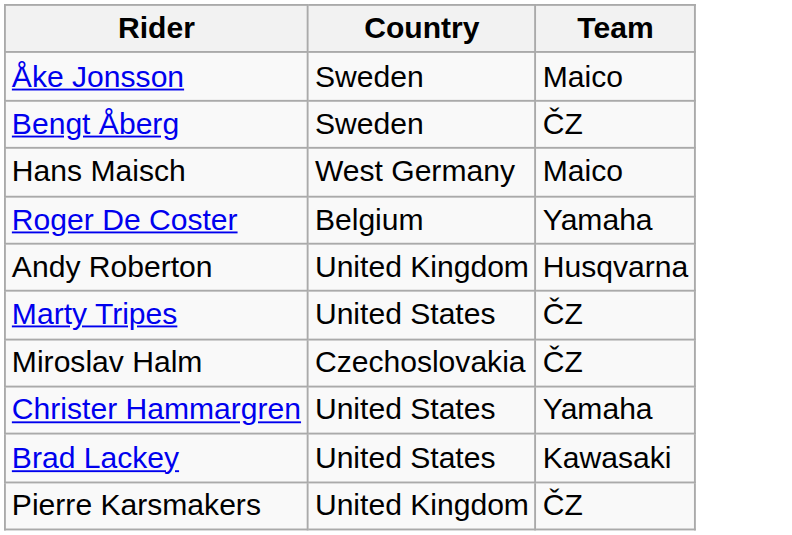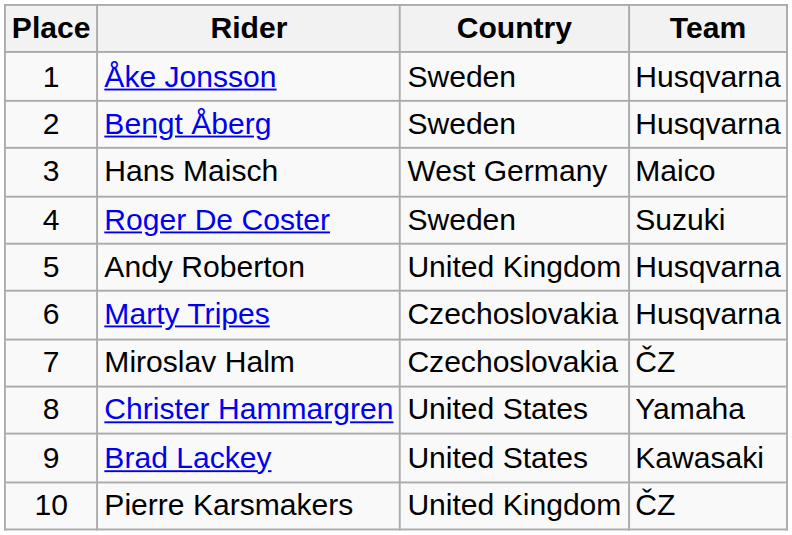 <table class="wikitable">
 <tr>
+<th>Place</th>
 <th>Rider</th>
 <th>Country</th>
 <th>Team</th>
 </tr>
 <tr>
+<td align="center">1</td>
 <td> <a href='#'>Åke Jonsson</a></td>
 <td>Sweden</td>
-<td>Maico</td>
+<td>Husqvarna</td>
 </tr>
 <tr>
+<td align="center">2</td>
 <td> <a href='#'>Bengt Åberg</a></td>
 <td>Sweden</td>
-<td>ČZ</td>
+<td>Husqvarna</td>
 </tr>
 <tr>
+<td align="center">3</td>
 <td> Hans Maisch</td>
 <td>West Germany</td>
 <td>Maico</td>
 </tr>
 <tr>
+<td align="center">4</td>
 <td> <a href='#'>Roger De Coster</a></td>
-<td>Belgium</td>
-<td>Yamaha</td>
+<td>Sweden</td>
+<td>Suzuki</td>
 </tr>
 <tr>
+<td align="center">5</td>
 <td> Andy Roberton</td>
 <td>United Kingdom</td>
 <td>Husqvarna</td>
 </tr>
 <tr>
+<td align="center">6</td>
 <td> <a href='#'>Marty Tripes</a></td>
-<td>United States</td>
-<td>ČZ</td>
+<td>Czechoslovakia</td>
+<td>Husqvarna</td>
 </tr>
 <tr>
+<td align="center">7</td>
 <td> Miroslav Halm</td>
 <td>Czechoslovakia</td>
 <td>ČZ</td>
 </tr>
 <tr>
+<td align="center">8</td>
 <td> <a href='#'>Christer Hammargren</a></td>
 <td>United States</td>
 <td>Yamaha</td>
 </tr>
 <tr>
+<td align="center">9</td>
 <td> <a href='#'>Brad Lackey</a></td>
 <td>United States</td>
 <td>Kawasaki</td>
 </tr>
 <tr>
+<td align="center">10</td>
 <td> Pierre Karsmakers</td>
 <td>United Kingdom</td>
 <td>ČZ</td>
 </tr>
 </table>
